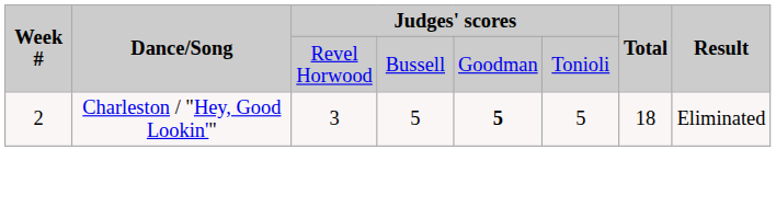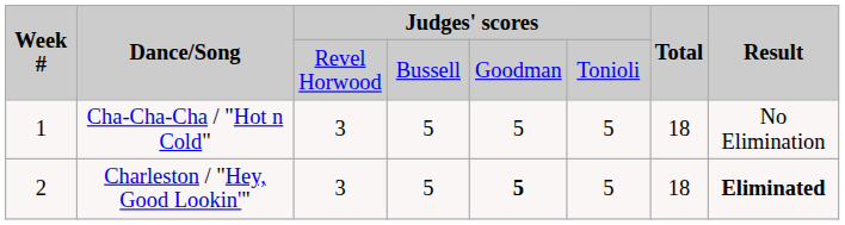 <table class="wikitable collapsible collapsed">
 <tr>
 <th rowspan="2"  style="background:#ccc; text-align:Center;"><strong>Week #</strong></th>
 <th rowspan="2"  style="background:#ccc; text-align:Center;"><strong>Dance</strong>/<strong>Song</strong></th>
 <th colspan="4"  style="background:#ccc; text-align:Center;"><strong>Judges' scores</strong></th>
 <th rowspan="2"  style="background:#ccc; text-align:Center;"><strong>Total</strong></th>
 <th rowspan="2"  style="background:#ccc; text-align:Center;"><strong>Result</strong></th>
 </tr>
 <tr>
 <td style="width:10%; background:#ccc; text-align:center;"><a href='#'>Revel Horwood</a></td>
 <td style="width:10%; background:#ccc; text-align:center;"><a href='#'>Bussell</a></td>
 <td style="width:10%; background:#ccc; text-align:center;"><a href='#'>Goodman</a></td>
 <td style="width:10%; background:#ccc; text-align:center;"><a href='#'>Tonioli</a></td>
 </tr>
 <tr>
+<td style="text-align:center; background:#faf6f6;">1</td>
+<td style="text-align:center; background:#faf6f6;"><a href='#'>Cha-Cha-Cha</a> / "<a href='#'>Hot n Cold</a>"</td>
+<td style="text-align:center; background:#faf6f6;">3</td>
+<td style="text-align:center; background:#faf6f6;">5</td>
+<td style="text-align:center; background:#faf6f6;">5</td>
+<td style="text-align:center; background:#faf6f6;">5</td>
+<td style="text-align:center; background:#faf6f6;">18</td>
+<td style="text-align:center; background:#faf6f6;">No Elimination</td>
+</tr>
+<tr>
 <td style="text-align:center; background:#faf6f6;">2</td>
 <td style="text-align:center; background:#faf6f6;"><a href='#'>Charleston</a> / "<a href='#'>Hey, Good Lookin'</a>"</td>
 <td style="text-align:center; background:#faf6f6;">3</td>
 <td style="text-align:center; background:#faf6f6;">5</td>
 <td style="text-align:center; background:#faf6f6;"><strong>5</strong></td>
 <td style="text-align:center; background:#faf6f6;">5</td>
 <td style="text-align:center; background:#faf6f6;">18</td>
-<td style="text-align:center; background:#faf6f6;">Eliminated</td>
+<td style="text-align:center; background:#faf6f6;"><strong>Eliminated</strong></td>
 </tr>
 </table>
